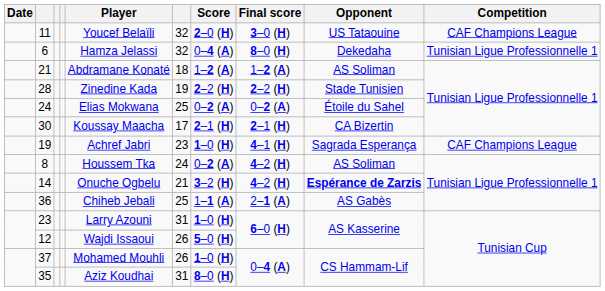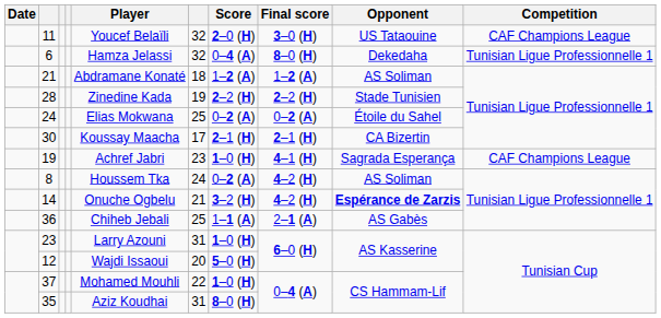 <table class="wikitable" style="text-align:center">
 <tr>
 <th>Date</th>
 <th></th>
 <th></th>
 <th></th>
 <th>Player</th>
 <th></th>
 <th>Score</th>
 <th>Final score</th>
 <th>Opponent</th>
 <th>Competition</th>
 </tr>
 <tr>
 <td></td>
 <td>11</td>
 <td></td>
 <td></td>
 <td><a href='#'>Youcef Belaïli</a></td>
 <td>32</td>
 <td><a href='#'><strong>2</strong>–0</a> (<a href='#'><strong>H</strong></a>)</td>
 <td><a href='#'><strong>3</strong>–0</a> (<a href='#'><strong>H</strong></a>)</td>
 <td><a href='#'>US Tataouine</a></td>
 <td><a href='#'>CAF Champions League</a></td>
 </tr>
 <tr>
 <td></td>
 <td>6</td>
 <td></td>
 <td></td>
 <td><a href='#'>Hamza Jelassi</a></td>
 <td>32</td>
 <td><a href='#'>0–<strong>4</strong></a> (<a href='#'><strong>A</strong></a>)</td>
 <td><a href='#'><strong>8</strong>–0</a> (<a href='#'><strong>H</strong></a>)</td>
 <td> <a href='#'>Dekedaha</a></td>
 <td><a href='#'>Tunisian Ligue Professionnelle 1</a></td>
 </tr>
 <tr>
 <td></td>
 <td>21</td>
 <td></td>
 <td></td>
 <td><a href='#'>Abdramane Konaté</a></td>
 <td>18</td>
 <td><a href='#'>1–<strong>2</strong></a> (<a href='#'><strong>A</strong></a>)</td>
 <td><a href='#'>1–<strong>2</strong></a> (<a href='#'><strong>A</strong></a>)</td>
 <td><a href='#'>AS Soliman</a></td>
 <td rowspan=4><a href='#'>Tunisian Ligue Professionnelle 1</a></td>
 </tr>
 <tr>
 <td></td>
 <td>28</td>
 <td></td>
 <td></td>
 <td><a href='#'>Zinedine Kada</a></td>
 <td>19</td>
 <td><a href='#'><strong>2</strong>–2</a> (<a href='#'><strong>H</strong></a>)</td>
 <td><a href='#'><strong>2</strong>–2</a> (<a href='#'><strong>H</strong></a>)</td>
 <td><a href='#'>Stade Tunisien</a></td>
 </tr>
 <tr>
 <td></td>
 <td>24</td>
 <td></td>
 <td></td>
 <td><a href='#'>Elias Mokwana</a></td>
 <td>25</td>
 <td><a href='#'>0–<strong>2</strong></a> (<a href='#'><strong>A</strong></a>)</td>
 <td><a href='#'>0–<strong>2</strong></a> (<a href='#'><strong>A</strong></a>)</td>
 <td><a href='#'>Étoile du Sahel</a></td>
 </tr>
 <tr>
 <td></td>
 <td>30</td>
 <td></td>
 <td></td>
 <td><a href='#'>Koussay Maacha</a></td>
 <td>17</td>
 <td><a href='#'><strong>2</strong>–1</a> (<a href='#'><strong>H</strong></a>)</td>
 <td><a href='#'><strong>2</strong>–1</a> (<a href='#'><strong>H</strong></a>)</td>
 <td><a href='#'>CA Bizertin</a></td>
 </tr>
 <tr>
 <td></td>
 <td>19</td>
 <td></td>
 <td></td>
 <td><a href='#'>Achref Jabri</a></td>
 <td>23</td>
 <td><a href='#'><strong>1</strong>–0</a> (<a href='#'><strong>H</strong></a>)</td>
 <td><a href='#'><strong>4</strong>–1</a> (<a href='#'><strong>H</strong></a>)</td>
 <td> <a href='#'>Sagrada Esperança</a></td>
 <td><a href='#'>CAF Champions League</a></td>
 </tr>
 <tr>
 <td></td>
 <td>8</td>
 <td></td>
 <td></td>
 <td><a href='#'>Houssem Tka</a></td>
 <td>24</td>
 <td><a href='#'>0–<strong>2</strong></a> (<a href='#'><strong>A</strong></a>)</td>
 <td><a href='#'><strong>4</strong>–2</a> (<a href='#'><strong>H</strong></a>)</td>
 <td><a href='#'>AS Soliman</a></td>
 <td rowspan=3><a href='#'>Tunisian Ligue Professionnelle 1</a></td>
 </tr>
 <tr>
 <td></td>
 <td>14</td>
 <td></td>
 <td></td>
 <td><a href='#'>Onuche Ogbelu</a></td>
 <td>21</td>
 <td><a href='#'><strong>3</strong>–2</a> (<a href='#'><strong>H</strong></a>)</td>
 <td><a href='#'><strong>4</strong>–2</a> (<a href='#'><strong>H</strong></a>)</td>
 <td><strong><a href='#'>Espérance de Zarzis</a></strong></td>
 </tr>
 <tr>
 <td></td>
 <td>36</td>
 <td></td>
 <td></td>
 <td><a href='#'>Chiheb Jebali</a></td>
 <td>25</td>
 <td><a href='#'>1–<strong>1</strong></a> (<a href='#'><strong>A</strong></a>)</td>
 <td><a href='#'>2–<strong>1</strong></a> (<a href='#'><strong>A</strong></a>)</td>
 <td><a href='#'>AS Gabès</a></td>
 </tr>
 <tr>
 <td rowspan=2></td>
 <td>23</td>
 <td></td>
 <td></td>
 <td><a href='#'>Larry Azouni</a></td>
 <td>31</td>
 <td><a href='#'><strong>1</strong>–0</a> (<a href='#'><strong>H</strong></a>)</td>
 <td rowspan=2><a href='#'><strong>6</strong>–0</a> (<a href='#'><strong>H</strong></a>)</td>
 <td rowspan=2><a href='#'>AS Kasserine</a></td>
 <td rowspan=4><a href='#'>Tunisian Cup</a></td>
 </tr>
 <tr>
 <td>12</td>
 <td></td>
 <td></td>
 <td><a href='#'>Wajdi Issaoui</a></td>
-<td>26</td>
+<td>20</td>
 <td><a href='#'><strong>5</strong>–0</a> (<a href='#'><strong>H</strong></a>)</td>
 </tr>
 <tr>
 <td rowspan=2></td>
 <td>37</td>
 <td></td>
 <td></td>
 <td><a href='#'>Mohamed Mouhli</a></td>
-<td>26</td>
+<td>22</td>
 <td><a href='#'><strong>1</strong>–0</a> (<a href='#'><strong>H</strong></a>)</td>
 <td rowspan=2><a href='#'>0–<strong>4</strong></a> (<a href='#'><strong>A</strong></a>)</td>
 <td rowspan=2><a href='#'>CS Hammam-Lif</a></td>
 </tr>
 <tr>
 <td>35</td>
 <td></td>
 <td></td>
 <td><a href='#'>Aziz Koudhai</a></td>
 <td>31</td>
 <td><a href='#'><strong>8</strong>–0</a> (<a href='#'><strong>H</strong></a>)</td>
 </tr>
 </table>
